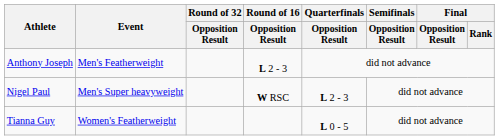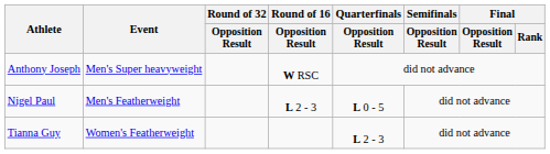 <table class="wikitable" style="font-size:90%; text-align:center">
 <tr>
 <th rowspan=2>Athlete</th>
 <th rowspan=2>Event</th>
 <th>Round of 32</th>
 <th>Round of 16</th>
 <th>Quarterfinals</th>
 <th>Semifinals</th>
 <th colspan=2>Final</th>
 </tr>
 <tr style="font-size:95%">
 <th>Opposition<br>Result</th>
 <th>Opposition<br>Result</th>
 <th>Opposition<br>Result</th>
 <th>Opposition<br>Result</th>
 <th>Opposition<br>Result</th>
 <th>Rank</th>
 </tr>
 <tr>
 <td align=left><a href='#'>Anthony Joseph</a></td>
-<td align=left><a href='#'>Men's Featherweight</a></td>
+<td align=left><a href='#'>Men's Super heavyweight</a></td>
 <td></td>
-<td><br><strong>L</strong> 2 - 3</td>
+<td><br><strong>W</strong> RSC</td>
 <td colspan=4>did not advance</td>
 </tr>
 <tr>
 <td align=left><a href='#'>Nigel Paul</a></td>
-<td align=left><a href='#'>Men's Super heavyweight</a></td>
+<td align=left><a href='#'>Men's Featherweight</a></td>
 <td></td>
-<td><br><strong>W</strong> RSC</td>
 <td><br><strong>L</strong> 2 - 3</td>
+<td><br><strong>L</strong> 0 - 5</td>
 <td colspan=3>did not advance</td>
 </tr>
 <tr>
 <td align=left><a href='#'>Tianna Guy</a></td>
 <td align=left><a href='#'>Women's Featherweight</a></td>
 <td></td>
 <td></td>
-<td><br><strong>L</strong> 0 - 5</td>
+<td><br><strong>L</strong> 2 - 3</td>
 <td colspan=3>did not advance</td>
 </tr>
 </table>
